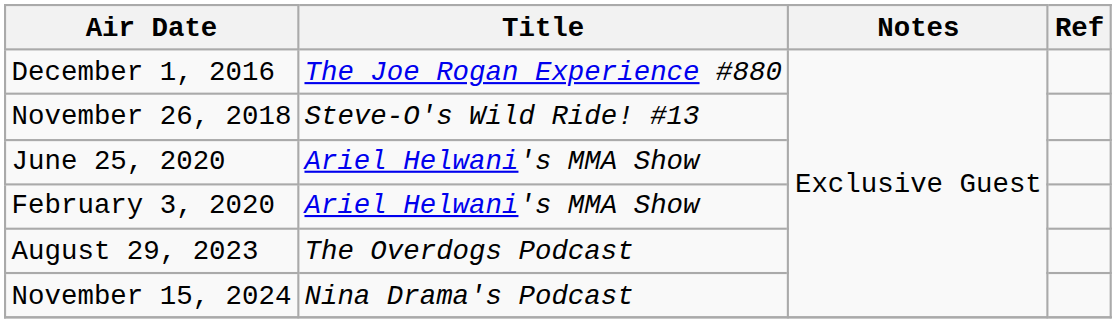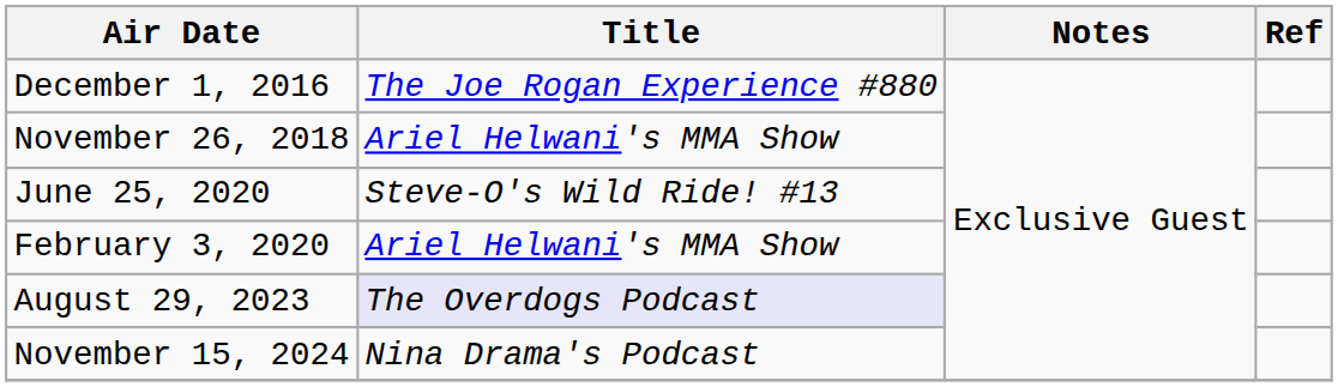 <table class="wikitable">
 <tr>
 <th>Air Date</th>
 <th>Title</th>
 <th>Notes</th>
 <th>Ref</th>
 </tr>
 <tr>
 <td>December 1, 2016</td>
 <td><em><a href='#'>The Joe Rogan Experience</a> #880</em></td>
 <td rowspan="6">Exclusive Guest</td>
 <td></td>
 </tr>
 <tr>
 <td>November 26, 2018</td>
-<td><em>Steve-O's Wild Ride! #13</em></td>
+<td><em><a href='#'>Ariel Helwani</a>'s MMA Show</em></td>
 <td></td>
 </tr>
 <tr>
 <td>June 25, 2020</td>
-<td><em><a href='#'>Ariel Helwani</a>'s MMA Show</em></td>
+<td><em>Steve-O's Wild Ride! #13</em></td>
 <td></td>
 </tr>
 <tr>
 <td>February 3, 2020</td>
 <td><em><a href='#'>Ariel Helwani</a>'s MMA Show</em></td>
 <td></td>
 </tr>
 <tr>
 <td>August 29, 2023</td>
-<td><em>The Overdogs Podcast</em></td>
+<td style="background: lavender;"><em>The Overdogs Podcast</em></td>
 <td></td>
 </tr>
 <tr>
 <td>November 15, 2024</td>
 <td><em>Nina Drama's Podcast</em></td>
 <td></td>
 </tr>
 <tr>
 </tr>
 </table>
